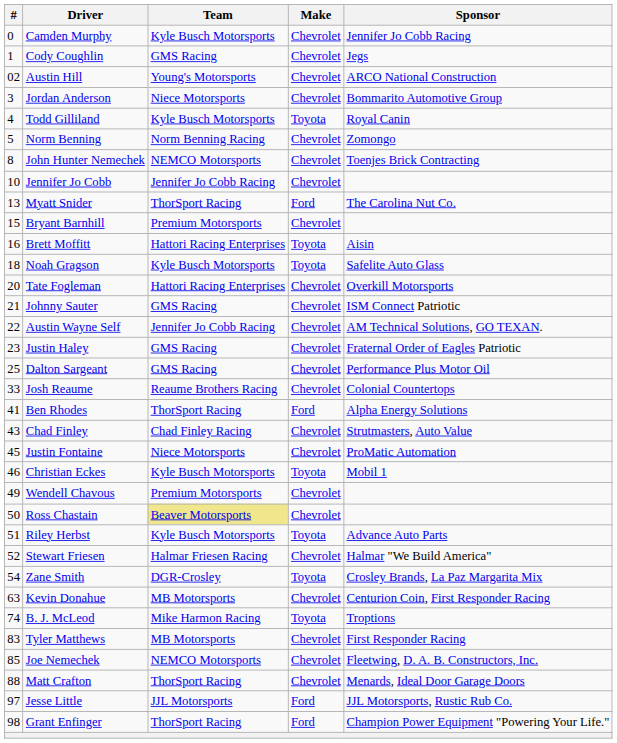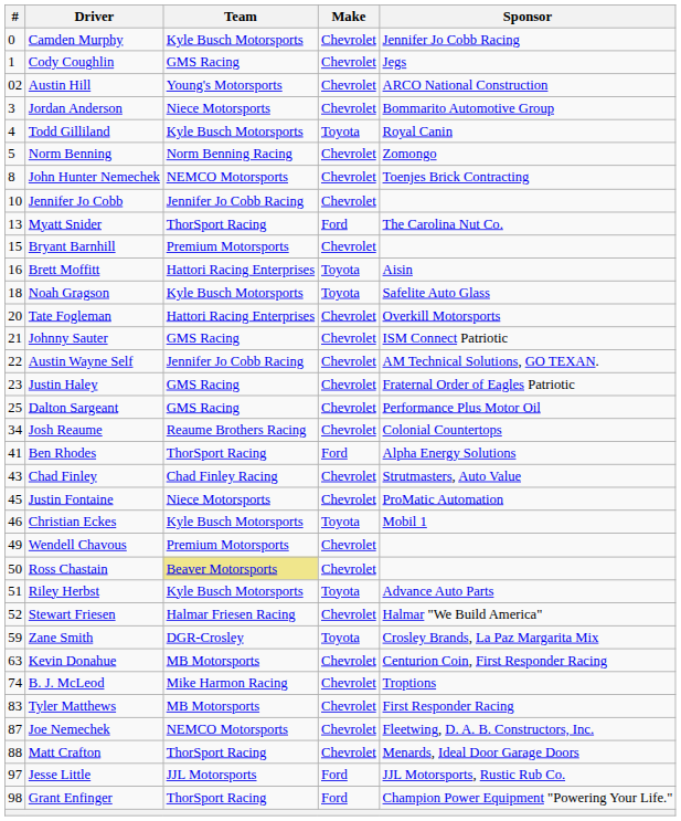 <table class="wikitable" style="font-size:95%">
 <tr>
 <th>#</th>
 <th>Driver</th>
 <th>Team</th>
 <th>Make</th>
 <th>Sponsor</th>
 </tr>
 <tr>
 <td>0</td>
 <td><a href='#'>Camden Murphy</a></td>
 <td><a href='#'>Kyle Busch Motorsports</a></td>
 <td><a href='#'>Chevrolet</a></td>
 <td><a href='#'>Jennifer Jo Cobb Racing</a></td>
 </tr>
 <tr>
 <td>1</td>
 <td><a href='#'>Cody Coughlin</a></td>
 <td><a href='#'>GMS Racing</a></td>
 <td><a href='#'>Chevrolet</a></td>
 <td><a href='#'>Jegs</a></td>
 </tr>
 <tr>
 <td>02</td>
 <td><a href='#'>Austin Hill</a></td>
 <td><a href='#'>Young's Motorsports</a></td>
 <td><a href='#'>Chevrolet</a></td>
 <td><a href='#'>ARCO National Construction</a></td>
 </tr>
 <tr>
 <td>3</td>
 <td><a href='#'>Jordan Anderson</a></td>
 <td><a href='#'>Niece Motorsports</a></td>
 <td><a href='#'>Chevrolet</a></td>
 <td><a href='#'>Bommarito Automotive Group</a></td>
 </tr>
 <tr>
 <td>4</td>
 <td><a href='#'>Todd Gilliland</a></td>
 <td><a href='#'>Kyle Busch Motorsports</a></td>
 <td><a href='#'>Toyota</a></td>
 <td><a href='#'>Royal Canin</a></td>
 </tr>
 <tr>
 <td>5</td>
 <td><a href='#'>Norm Benning</a></td>
 <td><a href='#'>Norm Benning Racing</a></td>
 <td><a href='#'>Chevrolet</a></td>
 <td><a href='#'>Zomongo</a></td>
 </tr>
 <tr>
 <td>8</td>
 <td><a href='#'>John Hunter Nemechek</a></td>
 <td><a href='#'>NEMCO Motorsports</a></td>
 <td><a href='#'>Chevrolet</a></td>
 <td><a href='#'>Toenjes Brick Contracting</a></td>
 </tr>
 <tr>
 <td>10</td>
 <td><a href='#'>Jennifer Jo Cobb</a></td>
 <td><a href='#'>Jennifer Jo Cobb Racing</a></td>
 <td><a href='#'>Chevrolet</a></td>
 <td></td>
 </tr>
 <tr>
 <td>13</td>
 <td><a href='#'>Myatt Snider</a></td>
 <td><a href='#'>ThorSport Racing</a></td>
 <td><a href='#'>Ford</a></td>
 <td><a href='#'>The Carolina Nut Co.</a></td>
 </tr>
 <tr>
 <td>15</td>
 <td><a href='#'>Bryant Barnhill</a></td>
 <td><a href='#'>Premium Motorsports</a></td>
 <td><a href='#'>Chevrolet</a></td>
 <td></td>
 </tr>
 <tr>
 <td>16</td>
 <td><a href='#'>Brett Moffitt</a></td>
 <td><a href='#'>Hattori Racing Enterprises</a></td>
 <td><a href='#'>Toyota</a></td>
 <td><a href='#'>Aisin</a></td>
 </tr>
 <tr>
 <td>18</td>
 <td><a href='#'>Noah Gragson</a></td>
 <td><a href='#'>Kyle Busch Motorsports</a></td>
 <td><a href='#'>Toyota</a></td>
 <td><a href='#'>Safelite Auto Glass</a></td>
 </tr>
 <tr>
 <td>20</td>
 <td><a href='#'>Tate Fogleman</a></td>
 <td><a href='#'>Hattori Racing Enterprises</a></td>
 <td><a href='#'>Chevrolet</a></td>
 <td><a href='#'>Overkill Motorsports</a></td>
 </tr>
 <tr>
 <td>21</td>
 <td><a href='#'>Johnny Sauter</a></td>
 <td><a href='#'>GMS Racing</a></td>
 <td><a href='#'>Chevrolet</a></td>
 <td><a href='#'>ISM Connect</a> Patriotic</td>
 </tr>
 <tr>
 <td>22</td>
 <td><a href='#'>Austin Wayne Self</a></td>
 <td><a href='#'>Jennifer Jo Cobb Racing</a></td>
 <td><a href='#'>Chevrolet</a></td>
 <td><a href='#'>AM Technical Solutions</a>, <a href='#'>GO TEXAN</a>.</td>
 </tr>
 <tr>
 <td>23</td>
 <td><a href='#'>Justin Haley</a></td>
 <td><a href='#'>GMS Racing</a></td>
 <td><a href='#'>Chevrolet</a></td>
 <td><a href='#'>Fraternal Order of Eagles</a> Patriotic</td>
 </tr>
 <tr>
 <td>25</td>
 <td><a href='#'>Dalton Sargeant</a></td>
 <td><a href='#'>GMS Racing</a></td>
 <td><a href='#'>Chevrolet</a></td>
 <td><a href='#'>Performance Plus Motor Oil</a></td>
 </tr>
 <tr>
-<td>33</td>
+<td>34</td>
 <td><a href='#'>Josh Reaume</a></td>
 <td><a href='#'>Reaume Brothers Racing</a></td>
 <td><a href='#'>Chevrolet</a></td>
 <td><a href='#'>Colonial Countertops</a></td>
 </tr>
 <tr>
 <td>41</td>
 <td><a href='#'>Ben Rhodes</a></td>
 <td><a href='#'>ThorSport Racing</a></td>
 <td><a href='#'>Ford</a></td>
 <td><a href='#'>Alpha Energy Solutions</a></td>
 </tr>
 <tr>
 <td>43</td>
 <td><a href='#'>Chad Finley</a></td>
 <td><a href='#'>Chad Finley Racing</a></td>
 <td><a href='#'>Chevrolet</a></td>
 <td><a href='#'>Strutmasters</a>, <a href='#'>Auto Value</a></td>
 </tr>
 <tr>
 <td>45</td>
 <td><a href='#'>Justin Fontaine</a></td>
 <td><a href='#'>Niece Motorsports</a></td>
 <td><a href='#'>Chevrolet</a></td>
 <td><a href='#'>ProMatic Automation</a></td>
 </tr>
 <tr>
 <td>46</td>
 <td><a href='#'>Christian Eckes</a></td>
 <td><a href='#'>Kyle Busch Motorsports</a></td>
 <td><a href='#'>Toyota</a></td>
 <td><a href='#'>Mobil 1</a></td>
 </tr>
 <tr>
 <td>49</td>
 <td><a href='#'>Wendell Chavous</a></td>
 <td><a href='#'>Premium Motorsports</a></td>
 <td><a href='#'>Chevrolet</a></td>
 <td> </td>
 </tr>
 <tr>
 <td>50</td>
 <td><a href='#'>Ross Chastain</a></td>
 <td style="background: khaki;"><a href='#'>Beaver Motorsports</a></td>
 <td><a href='#'>Chevrolet</a></td>
 <td> </td>
 </tr>
 <tr>
 <td>51</td>
 <td><a href='#'>Riley Herbst</a></td>
 <td><a href='#'>Kyle Busch Motorsports</a></td>
 <td><a href='#'>Toyota</a></td>
 <td><a href='#'>Advance Auto Parts</a></td>
 </tr>
 <tr>
 <td>52</td>
 <td><a href='#'>Stewart Friesen</a></td>
 <td><a href='#'>Halmar Friesen Racing</a></td>
 <td><a href='#'>Chevrolet</a></td>
 <td><a href='#'>Halmar</a> "We Build America"</td>
 </tr>
 <tr>
-<td>54</td>
+<td>59</td>
 <td><a href='#'>Zane Smith</a></td>
 <td><a href='#'>DGR-Crosley</a></td>
 <td><a href='#'>Toyota</a></td>
 <td><a href='#'>Crosley Brands</a>, <a href='#'>La Paz Margarita Mix</a></td>
 </tr>
 <tr>
 <td>63</td>
 <td><a href='#'>Kevin Donahue</a></td>
 <td><a href='#'>MB Motorsports</a></td>
 <td><a href='#'>Chevrolet</a></td>
 <td><a href='#'>Centurion Coin</a>, <a href='#'>First Responder Racing</a></td>
 </tr>
 <tr>
 <td>74</td>
 <td><a href='#'>B. J. McLeod</a></td>
 <td><a href='#'>Mike Harmon Racing</a></td>
-<td><a href='#'>Toyota</a></td>
+<td><a href='#'>Chevrolet</a></td>
 <td><a href='#'>Troptions</a></td>
 </tr>
 <tr>
 <td>83</td>
 <td><a href='#'>Tyler Matthews</a></td>
 <td><a href='#'>MB Motorsports</a></td>
 <td><a href='#'>Chevrolet</a></td>
 <td><a href='#'>First Responder Racing</a></td>
 </tr>
 <tr>
-<td>85</td>
+<td>87</td>
 <td><a href='#'>Joe Nemechek</a></td>
 <td><a href='#'>NEMCO Motorsports</a></td>
 <td><a href='#'>Chevrolet</a></td>
 <td><a href='#'>Fleetwing</a>, <a href='#'>D. A. B. Constructors, Inc.</a></td>
 </tr>
 <tr>
 <td>88</td>
 <td><a href='#'>Matt Crafton</a></td>
 <td><a href='#'>ThorSport Racing</a></td>
 <td><a href='#'>Chevrolet</a></td>
 <td><a href='#'>Menards</a>, <a href='#'>Ideal Door Garage Doors</a></td>
 </tr>
 <tr>
 <td>97</td>
 <td><a href='#'>Jesse Little</a></td>
 <td><a href='#'>JJL Motorsports</a></td>
 <td><a href='#'>Ford</a></td>
 <td><a href='#'>JJL Motorsports</a>, <a href='#'>Rustic Rub Co.</a></td>
 </tr>
 <tr>
 <td>98</td>
 <td><a href='#'>Grant Enfinger</a></td>
 <td><a href='#'>ThorSport Racing</a></td>
 <td><a href='#'>Ford</a></td>
 <td><a href='#'>Champion Power Equipment</a> "Powering Your Life."</td>
 </tr>
 <tr>
 <th colspan="5"></th>
 </tr>
 </table>
